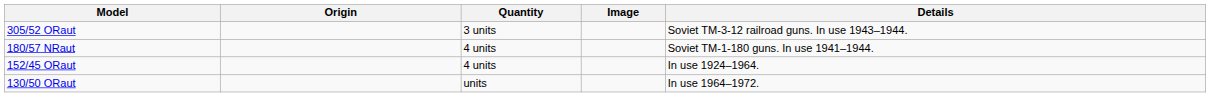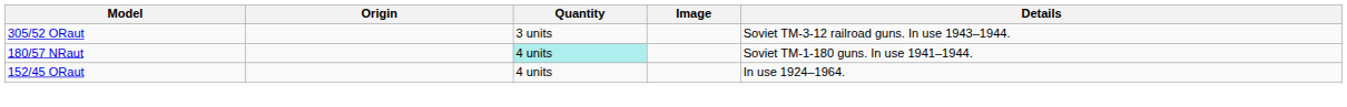 <table class="wikitable" style="width:110%">
 <tr>
 <th style="text-align: center; width:18%;">Model</th>
 <th style="text-align: center; width:20%;">Origin</th>
 <th style="text-align: center; width:10%;">Quantity</th>
 <th style="text-align: center; width:7%;">Image</th>
 <th style="text-align: center; width:45%;">Details</th>
 </tr>
 <tr>
 <td><a href='#'>305/52 ORaut</a></td>
 <td></td>
 <td>3 units</td>
 <td></td>
 <td>Soviet TM-3-12 railroad guns. In use 1943–1944.</td>
 </tr>
 <tr>
 <td><a href='#'>180/57 NRaut</a></td>
 <td></td>
-<td>4 units</td>
+<td style="background: paleturquoise;">4 units</td>
 <td></td>
 <td>Soviet TM-1-180 guns. In use 1941–1944.</td>
 </tr>
 <tr>
 <td><a href='#'>152/45 ORaut</a></td>
 <td></td>
 <td>4 units</td>
 <td></td>
 <td>In use 1924–1964.</td>
 </tr>
-<tr>
-<td><a href='#'>130/50 ORaut</a></td>
-<td></td>
-<td>units</td>
-<td></td>
-<td>In use 1964–1972.</td>
-</tr>
 </table>
